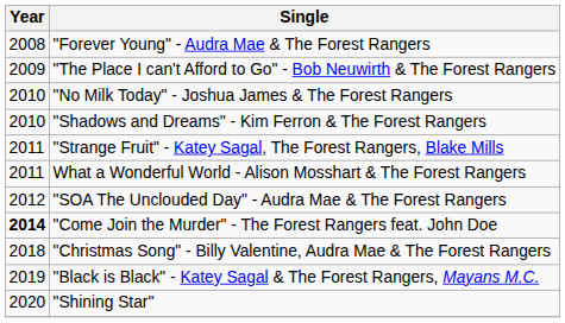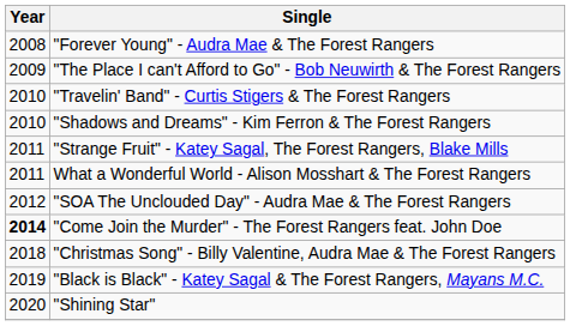 <table class="wikitable">
 <tr>
 <th>Year</th>
 <th>Single</th>
 </tr>
 <tr>
 <td>2008</td>
 <td>"Forever Young" - <a href='#'>Audra Mae</a> & The Forest Rangers</td>
 </tr>
 <tr>
 <td>2009</td>
 <td>"The Place I can't Afford to Go" - <a href='#'>Bob Neuwirth</a> & The Forest Rangers</td>
 </tr>
 <tr>
 <td>2010</td>
-<td>"No Milk Today" - Joshua James & The Forest Rangers</td>
+<td>"Travelin' Band" - <a href='#'>Curtis Stigers</a> & The Forest Rangers</td>
 </tr>
 <tr>
 <td>2010</td>
 <td>"Shadows and Dreams" - Kim Ferron & The Forest Rangers</td>
 </tr>
 <tr>
 <td>2011</td>
 <td>"Strange Fruit" - <a href='#'>Katey Sagal</a>, The Forest Rangers, <a href='#'>Blake Mills</a></td>
 </tr>
 <tr>
 <td>2011</td>
 <td "What a Wonderful World" - Alison Mosshart & The Forest Rangers>What a Wonderful World - Alison Mosshart & The Forest Rangers</td>
 </tr>
 <tr>
 <td>2012</td>
 <td>"SOA The Unclouded Day" - Audra Mae & The Forest Rangers</td>
 </tr>
 <tr>
 <td><strong>2014</strong></td>
 <td>"Come Join the Murder" - The Forest Rangers feat. John Doe</td>
 </tr>
 <tr>
 <td>2018</td>
 <td>"Christmas Song" - Billy Valentine, Audra Mae & The Forest Rangers</td>
 </tr>
 <tr>
 <td>2019</td>
 <td>"Black is Black" - <a href='#'>Katey Sagal</a> & The Forest Rangers, <em><a href='#'>Mayans M.C.</a></em></td>
 </tr>
 <tr>
 <td>2020</td>
 <td>"Shining Star"</td>
 </tr>
 <tr>
 </tr>
 </table>
